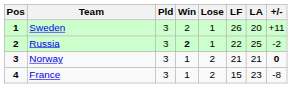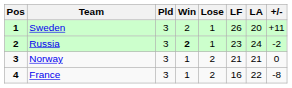 <table class="wikitable" style="font-size: 100%">
 <tr>
 <th width=20>Pos</th>
 <th width=200>Team</th>
 <th width=25>Pld</th>
 <th width=25>Win</th>
 <th width=25>Lose</th>
 <th width=25>LF</th>
 <th width=25>LA</th>
 <th width=25>+/-</th>
 </tr>
 <tr align=center style="background: #ccffcc;">
 <td><strong>1</strong></td>
 <td align="left"> <a href='#'>Sweden</a></td>
 <td>3</td>
 <td>2</td>
 <td>1</td>
 <td>26</td>
 <td>20</td>
 <td>+11</td>
 </tr>
 <tr align=center style="background: #ccffcc;">
 <td><strong>2</strong></td>
 <td align="left"> <a href='#'>Russia</a></td>
 <td>3</td>
 <td><strong>2</strong></td>
 <td>1</td>
-<td>22</td>
-<td>25</td>
+<td>23</td>
+<td>24</td>
 <td>-2</td>
 </tr>
 <tr align=center>
 <td><strong>3</strong></td>
 <td align="left"> <a href='#'>Norway</a></td>
 <td>3</td>
 <td>1</td>
 <td>2</td>
 <td>21</td>
 <td>21</td>
-<td><strong>0</strong></td>
+<td>0</td>
 </tr>
 <tr align=center>
 <td><strong>4</strong></td>
 <td align="left"> <a href='#'>France</a></td>
 <td>3</td>
 <td>1</td>
 <td>2</td>
-<td>15</td>
-<td>23</td>
+<td>16</td>
+<td>22</td>
 <td>-8</td>
 </tr>
 </table>
